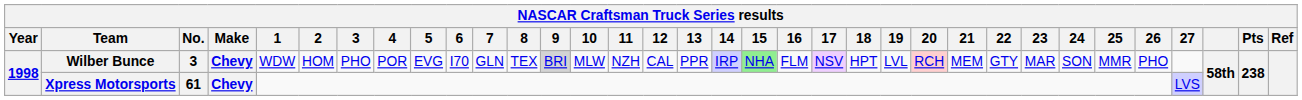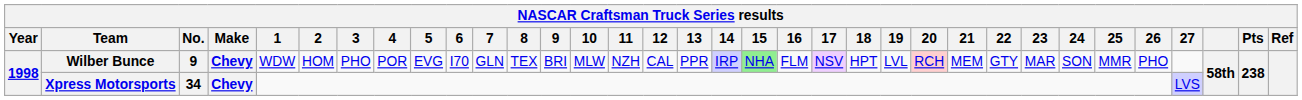 <table class="wikitable" style="text-align:center; font-size:75%">
 <tr>
 <th colspan=45><a href='#'>NASCAR Craftsman Truck Series</a> results</th>
 </tr>
 <tr>
 <th>Year</th>
 <th>Team</th>
 <th>No.</th>
 <th>Make</th>
 <th>1</th>
 <th>2</th>
 <th>3</th>
 <th>4</th>
 <th>5</th>
 <th>6</th>
 <th>7</th>
 <th>8</th>
 <th>9</th>
 <th>10</th>
 <th>11</th>
 <th>12</th>
 <th>13</th>
 <th>14</th>
 <th>15</th>
 <th>16</th>
 <th>17</th>
 <th>18</th>
 <th>19</th>
 <th>20</th>
 <th>21</th>
 <th>22</th>
 <th>23</th>
 <th>24</th>
 <th>25</th>
 <th>26</th>
 <th>27</th>
 <th></th>
 <th>Pts</th>
 <th>Ref</th>
 </tr>
 <tr>
 <th rowspan=2><a href='#'>1998</a></th>
 <th>Wilber Bunce</th>
-<th>3</th>
+<th>9</th>
 <th><a href='#'>Chevy</a></th>
 <td><a href='#'>WDW</a></td>
 <td><a href='#'>HOM</a></td>
 <td><a href='#'>PHO</a></td>
 <td><a href='#'>POR</a></td>
 <td><a href='#'>EVG</a></td>
 <td><a href='#'>I70</a></td>
 <td><a href='#'>GLN</a></td>
 <td><a href='#'>TEX</a></td>
-<td style="background: lightgrey;"><a href='#'>BRI</a></td>
+<td><a href='#'>BRI</a></td>
 <td><a href='#'>MLW</a></td>
 <td><a href='#'>NZH</a></td>
 <td><a href='#'>CAL</a></td>
 <td><a href='#'>PPR</a></td>
 <td style="background:#CFCFFF;"><a href='#'>IRP</a><br></td>
 <td style="background: lightgreen;"><a href='#'>NHA</a></td>
 <td><a href='#'>FLM</a></td>
 <td style="background:#EFCFFF;"><a href='#'>NSV</a><br></td>
 <td><a href='#'>HPT</a></td>
 <td><a href='#'>LVL</a></td>
 <td style="background:#FFCFCF;"><a href='#'>RCH</a><br></td>
 <td><a href='#'>MEM</a></td>
 <td><a href='#'>GTY</a></td>
 <td><a href='#'>MAR</a></td>
 <td><a href='#'>SON</a></td>
 <td><a href='#'>MMR</a></td>
 <td><a href='#'>PHO</a></td>
 <td></td>
 <th rowspan=2>58th</th>
 <th rowspan=2>238</th>
 <th rowspan=2></th>
 </tr>
 <tr>
 <th><a href='#'>Xpress Motorsports</a></th>
-<th>61</th>
+<th>34</th>
 <th><a href='#'>Chevy</a></th>
 <td colspan=26></td>
 <td style="background:#CFCFFF;"><a href='#'>LVS</a><br></td>
 </tr>
 </table>
